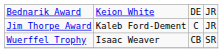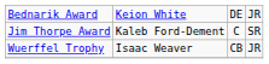 <table class="wikitable">
 <tr>
 <td><a href='#'>Bednarik Award</a></td>
 <td><a href='#'>Keion White</a></td>
 <td align=center>DE</td>
 <td align=center>JR</td>
 </tr>
 <tr>
 <td><a href='#'>Jim Thorpe Award</a></td>
 <td>Kaleb Ford-Dement</td>
 <td align=center>C</td>
-<td align=center>JR</td>
+<td align=center>SR</td>
 </tr>
 <tr>
 <td><a href='#'>Wuerffel Trophy</a></td>
 <td>Isaac Weaver</td>
 <td align=center>CB</td>
-<td align=center>SR</td>
+<td align=center>JR</td>
 </tr>
 <tr>
 </tr>
 </table>
